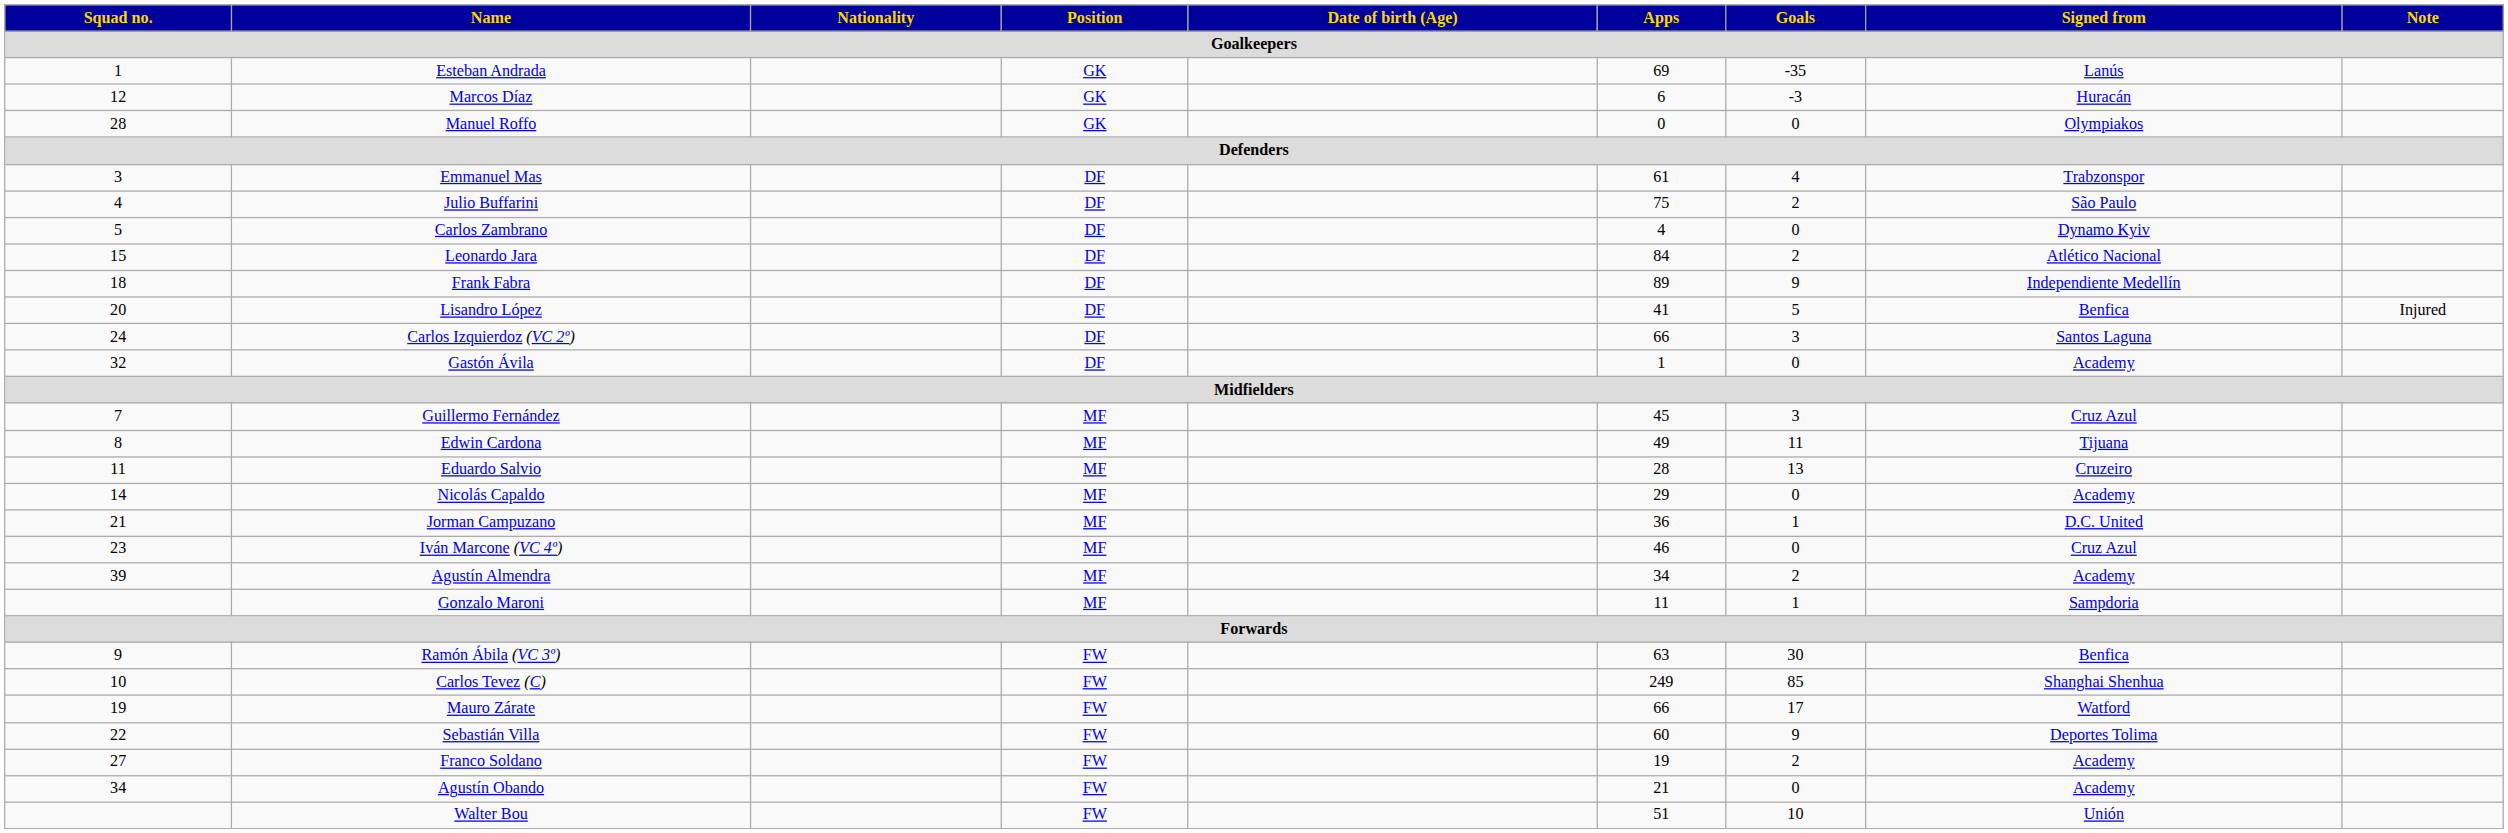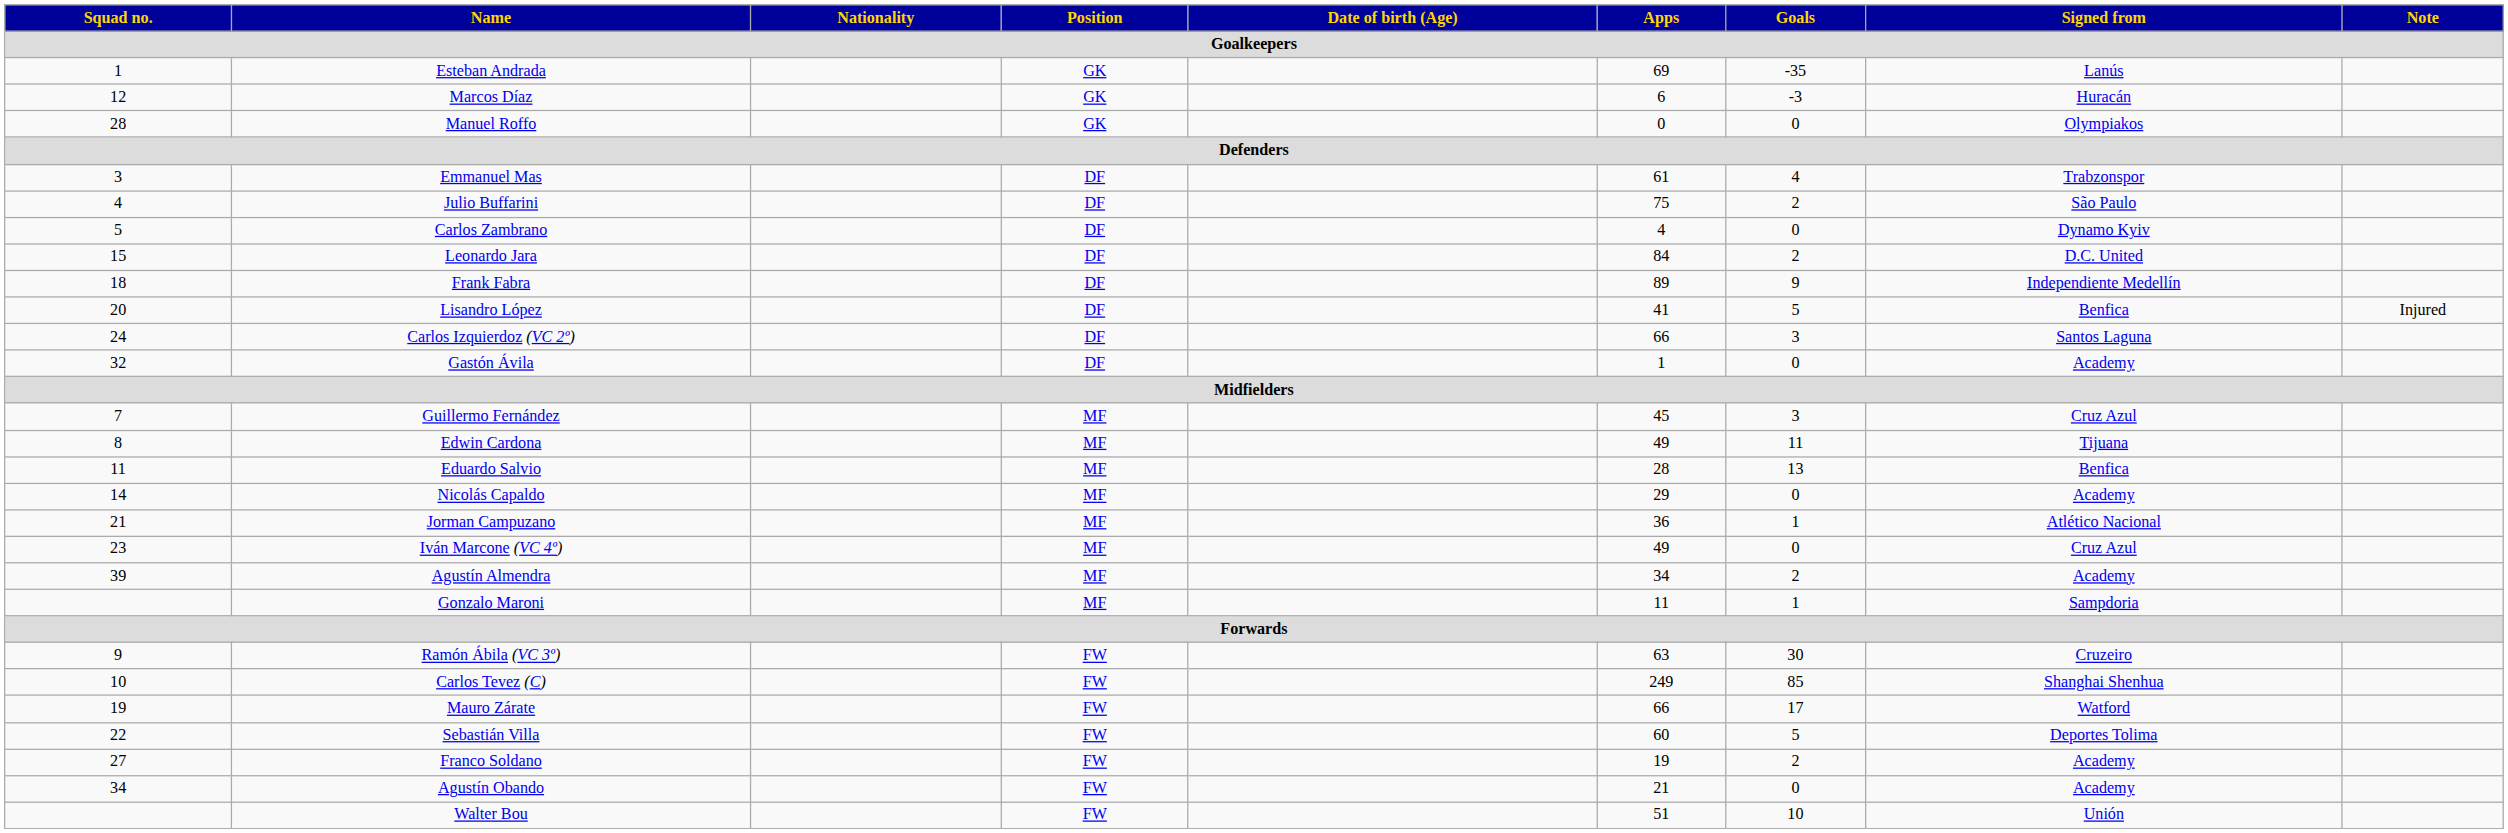 <table class="wikitable"  style="text-align:center; font-size:80%; width:100%;">
 <tr>
 <th style="background:#00009B; color:gold; text-align:center;">Squad no.</th>
 <th style="background:#00009B; color:gold; text-align:center;">Name</th>
 <th style="background:#00009B; color:gold; text-align:center;">Nationality</th>
 <th style="background:#00009B; color:gold; text-align:center;">Position</th>
 <th style="background:#00009B; color:gold; text-align:center;">Date of birth (Age)</th>
 <th style="background:#00009B; color:gold; text-align:center;">Apps</th>
 <th style="background:#00009B; color:gold; text-align:center;">Goals</th>
 <th style="background:#00009B; color:gold; text-align:center;">Signed from</th>
 <th style="background:#00009B; color:gold; text-align:center;">Note</th>
 </tr>
 <tr>
 <th colspan="9"  style="background:#dcdcdc; text-align:center;">Goalkeepers</th>
 </tr>
 <tr>
 <td>1</td>
 <td><a href='#'>Esteban Andrada</a></td>
 <td></td>
 <td><a href='#'>GK</a></td>
 <td></td>
 <td>69</td>
 <td>-35</td>
 <td> <a href='#'>Lanús</a></td>
 <td></td>
 </tr>
 <tr>
 <td>12</td>
 <td><a href='#'>Marcos Díaz</a></td>
 <td></td>
 <td><a href='#'>GK</a></td>
 <td></td>
 <td>6</td>
 <td>-3</td>
 <td> <a href='#'>Huracán</a></td>
 <td></td>
 </tr>
 <tr>
 <td>28</td>
 <td><a href='#'>Manuel Roffo</a></td>
 <td></td>
 <td><a href='#'>GK</a></td>
 <td></td>
 <td>0</td>
 <td>0</td>
 <td> <a href='#'>Olympiakos</a></td>
 <td></td>
 </tr>
 <tr>
 <th colspan="9"  style="background:#dcdcdc; text-align:center;">Defenders</th>
 </tr>
 <tr>
 <td>3</td>
 <td><a href='#'>Emmanuel Mas</a></td>
 <td></td>
 <td><a href='#'>DF</a></td>
 <td></td>
 <td>61</td>
 <td>4</td>
 <td> <a href='#'>Trabzonspor</a></td>
 <td></td>
 </tr>
 <tr>
 <td>4</td>
 <td><a href='#'>Julio Buffarini</a></td>
 <td></td>
 <td><a href='#'>DF</a></td>
 <td></td>
 <td>75</td>
 <td>2</td>
 <td> <a href='#'>São Paulo</a></td>
 <td></td>
 </tr>
 <tr>
 <td>5</td>
 <td><a href='#'>Carlos Zambrano</a></td>
 <td></td>
 <td><a href='#'>DF</a></td>
 <td></td>
 <td>4</td>
 <td>0</td>
 <td> <a href='#'>Dynamo Kyiv</a></td>
 </tr>
 <tr>
 <td>15</td>
 <td><a href='#'>Leonardo Jara</a></td>
 <td></td>
 <td><a href='#'>DF</a></td>
 <td></td>
 <td>84</td>
 <td>2</td>
-<td> <a href='#'>Atlético Nacional</a></td>
+<td> <a href='#'>D.C. United</a></td>
 <td></td>
 </tr>
 <tr>
 <td>18</td>
 <td><a href='#'>Frank Fabra</a></td>
 <td></td>
 <td><a href='#'>DF</a></td>
 <td></td>
 <td>89</td>
 <td>9</td>
 <td> <a href='#'>Independiente Medellín</a></td>
 <td></td>
 </tr>
 <tr>
 <td>20</td>
 <td><a href='#'>Lisandro López</a></td>
 <td></td>
 <td><a href='#'>DF</a></td>
 <td></td>
 <td>41</td>
 <td>5</td>
 <td> <a href='#'>Benfica</a></td>
 <td>Injured</td>
 </tr>
 <tr>
 <td>24</td>
 <td><a href='#'>Carlos Izquierdoz</a> <em>(<a href='#'>VC 2º</a>)</em></td>
 <td></td>
 <td><a href='#'>DF</a></td>
 <td></td>
 <td>66</td>
 <td>3</td>
 <td> <a href='#'>Santos Laguna</a></td>
 <td></td>
 </tr>
 <tr>
 <td>32</td>
 <td><a href='#'>Gastón Ávila</a></td>
 <td></td>
 <td><a href='#'>DF</a></td>
 <td></td>
 <td>1</td>
 <td>0</td>
 <td> <a href='#'>Academy</a></td>
 <td></td>
 </tr>
 <tr>
 <th colspan="9"  style="background:#dcdcdc; text-align:center;">Midfielders</th>
 </tr>
 <tr>
 <td>7</td>
 <td><a href='#'>Guillermo Fernández</a></td>
 <td></td>
 <td><a href='#'>MF</a></td>
 <td></td>
 <td>45</td>
 <td>3</td>
 <td> <a href='#'>Cruz Azul</a></td>
 <td></td>
 </tr>
 <tr>
 <td>8</td>
 <td><a href='#'>Edwin Cardona</a></td>
 <td></td>
 <td><a href='#'>MF</a></td>
 <td></td>
 <td>49</td>
 <td>11</td>
 <td> <a href='#'>Tijuana</a></td>
 <td></td>
 </tr>
 <tr>
 <td>11</td>
 <td><a href='#'>Eduardo Salvio</a></td>
 <td></td>
 <td><a href='#'>MF</a></td>
 <td></td>
 <td>28</td>
 <td>13</td>
-<td> <a href='#'>Cruzeiro</a></td>
+<td> <a href='#'>Benfica</a></td>
 <td></td>
 </tr>
 <tr>
 <td>14</td>
 <td><a href='#'>Nicolás Capaldo</a></td>
 <td></td>
 <td><a href='#'>MF</a></td>
 <td></td>
 <td>29</td>
 <td>0</td>
 <td> <a href='#'>Academy</a></td>
 <td></td>
 </tr>
 <tr>
 <td>21</td>
 <td><a href='#'>Jorman Campuzano</a></td>
 <td></td>
 <td><a href='#'>MF</a></td>
 <td></td>
 <td>36</td>
 <td>1</td>
-<td> <a href='#'>D.C. United</a></td>
+<td> <a href='#'>Atlético Nacional</a></td>
 <td></td>
 </tr>
 <tr>
 <td>23</td>
 <td><a href='#'>Iván Marcone</a> <em>(<a href='#'>VC 4º</a>)</em></td>
 <td></td>
 <td><a href='#'>MF</a></td>
 <td></td>
-<td>46</td>
+<td>49</td>
 <td>0</td>
 <td> <a href='#'>Cruz Azul</a></td>
 <td></td>
 </tr>
 <tr>
 <td>39</td>
 <td><a href='#'>Agustín Almendra</a></td>
 <td></td>
 <td><a href='#'>MF</a></td>
 <td></td>
 <td>34</td>
 <td>2</td>
 <td> <a href='#'>Academy</a></td>
 <td></td>
 </tr>
 <tr>
 <td></td>
 <td><a href='#'>Gonzalo Maroni</a></td>
 <td></td>
 <td><a href='#'>MF</a></td>
 <td></td>
 <td>11</td>
 <td>1</td>
 <td> <a href='#'>Sampdoria</a></td>
 <td></td>
 </tr>
 <tr>
 <th colspan="9"  style="background:#dcdcdc; text-align:center;">Forwards</th>
 </tr>
 <tr>
 <td>9</td>
 <td><a href='#'>Ramón Ábila</a> <em>(<a href='#'>VC 3º</a>)</em></td>
 <td></td>
 <td><a href='#'>FW</a></td>
 <td></td>
 <td>63</td>
 <td>30</td>
-<td> <a href='#'>Benfica</a></td>
+<td> <a href='#'>Cruzeiro</a></td>
 <td></td>
 </tr>
 <tr>
 <td>10</td>
 <td><a href='#'>Carlos Tevez</a> <em>(<a href='#'>C</a>)</em></td>
 <td></td>
 <td><a href='#'>FW</a></td>
 <td></td>
 <td>249</td>
 <td>85</td>
 <td> <a href='#'>Shanghai Shenhua</a></td>
 <td></td>
 </tr>
 <tr>
 <td>19</td>
 <td><a href='#'>Mauro Zárate</a></td>
 <td></td>
 <td><a href='#'>FW</a></td>
 <td></td>
 <td>66</td>
 <td>17</td>
 <td> <a href='#'>Watford</a></td>
 <td></td>
 </tr>
 <tr>
 <td>22</td>
 <td><a href='#'>Sebastián Villa</a></td>
 <td></td>
 <td><a href='#'>FW</a></td>
 <td></td>
 <td>60</td>
-<td>9</td>
+<td>5</td>
 <td> <a href='#'>Deportes Tolima</a></td>
 <td></td>
 </tr>
 <tr>
 <td>27</td>
 <td><a href='#'>Franco Soldano</a></td>
 <td></td>
 <td><a href='#'>FW</a></td>
 <td></td>
 <td>19</td>
 <td>2</td>
 <td> <a href='#'>Academy</a></td>
 <td></td>
 </tr>
 <tr>
 <td>34</td>
 <td><a href='#'>Agustín Obando</a></td>
 <td></td>
 <td><a href='#'>FW</a></td>
 <td></td>
 <td>21</td>
 <td>0</td>
 <td> <a href='#'>Academy</a></td>
 <td></td>
 </tr>
 <tr>
 <td></td>
 <td><a href='#'>Walter Bou</a></td>
 <td></td>
 <td><a href='#'>FW</a></td>
 <td></td>
 <td>51</td>
 <td>10</td>
 <td> <a href='#'>Unión</a></td>
 <td></td>
 </tr>
 </table>
